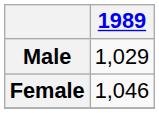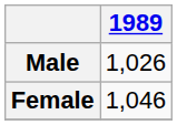 <table class=wikitable>
 <tr>
 <th></th>
 <th><a href='#'>1989</a></th>
 </tr>
 <tr>
 <th>Male</th>
-<td>1,029</td>
+<td>1,026</td>
 </tr>
 <tr>
 <th>Female</th>
 <td>1,046</td>
 </tr>
 <tr>
 </tr>
 </table>
